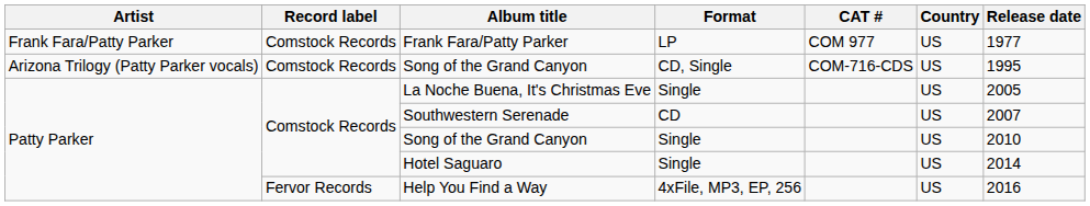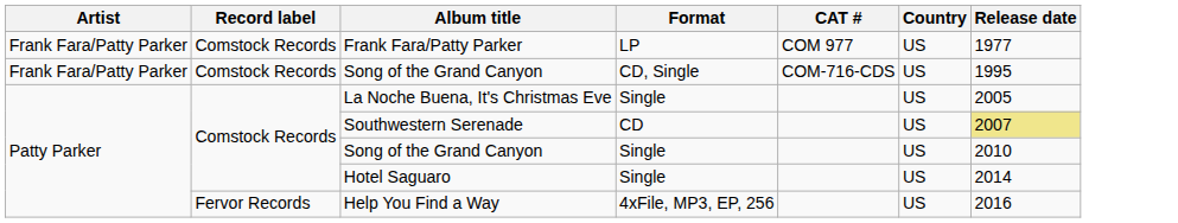 <table class="wikitable">
 <tr>
 <th>Artist</th>
 <th>Record label</th>
 <th>Album title</th>
 <th>Format</th>
 <th>CAT #</th>
 <th>Country</th>
 <th>Release date</th>
 </tr>
 <tr>
 <td>Frank Fara/Patty Parker</td>
 <td>Comstock Records</td>
 <td>Frank Fara/Patty Parker</td>
 <td>LP</td>
 <td>COM 977</td>
 <td>US</td>
 <td>1977</td>
 </tr>
 <tr>
-<td>Arizona Trilogy (Patty Parker vocals)</td>
+<td>Frank Fara/Patty Parker</td>
 <td>Comstock Records</td>
 <td>Song of the Grand Canyon</td>
 <td>CD, Single</td>
 <td>COM-716-CDS</td>
 <td>US</td>
 <td>1995</td>
 </tr>
 <tr>
 <td rowspan="5">Patty Parker</td>
 <td rowspan="4">Comstock Records</td>
 <td>La Noche Buena, It's Christmas Eve</td>
 <td>Single</td>
 <td></td>
 <td>US</td>
 <td>2005</td>
 </tr>
 <tr>
 <td>Southwestern Serenade</td>
 <td>CD</td>
 <td></td>
 <td>US</td>
-<td>2007</td>
+<td style="background: khaki;">2007</td>
 </tr>
 <tr>
 <td>Song of the Grand Canyon</td>
 <td>Single</td>
 <td></td>
 <td>US</td>
 <td>2010</td>
 </tr>
 <tr>
 <td>Hotel Saguaro</td>
 <td>Single</td>
 <td></td>
 <td>US</td>
 <td>2014</td>
 </tr>
 <tr>
 <td>Fervor Records</td>
 <td>Help You Find a Way</td>
 <td>4xFile, MP3, EP, 256</td>
 <td></td>
 <td>US</td>
 <td>2016</td>
 </tr>
 </table>
